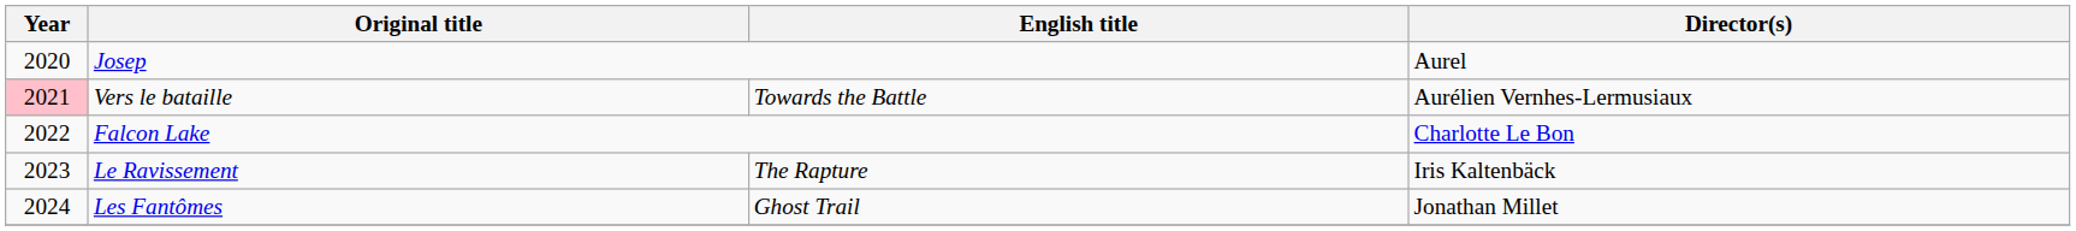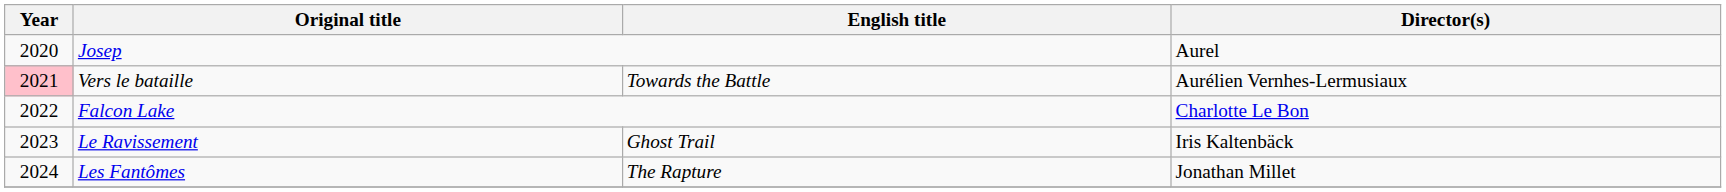 <table class="wikitable plainrowheaders">
 <tr>
 <th scope="col" width="50">Year</th>
 <th scope="col" width="450">Original title</th>
 <th scope="col" width="450">English title</th>
 <th scope="col" width="450">Director(s)</th>
 </tr>
 <tr>
 <td align="center">2020</td>
 <td colspan="2"><em><a href='#'>Josep</a></em></td>
 <td>Aurel</td>
 </tr>
 <tr>
 <td align="center" style="background: pink;">2021</td>
 <td><em>Vers le bataille</em></td>
 <td><em>Towards the Battle</em></td>
 <td>Aurélien Vernhes-Lermusiaux</td>
 </tr>
 <tr>
 <td align="center">2022</td>
 <td colspan="2"><em><a href='#'>Falcon Lake</a></em></td>
 <td><a href='#'>Charlotte Le Bon</a></td>
 </tr>
 <tr>
 <td align="center">2023</td>
 <td><em><a href='#'>Le Ravissement</a></em></td>
-<td><em>The Rapture</em></td>
+<td><em>Ghost Trail</em></td>
 <td>Iris Kaltenbäck</td>
 </tr>
 <tr>
 <td align="center">2024</td>
 <td><em><a href='#'>Les Fantômes</a></em></td>
-<td><em>Ghost Trail</em></td>
+<td><em>The Rapture</em></td>
 <td>Jonathan Millet</td>
 </tr>
 <tr>
 </tr>
 </table>
